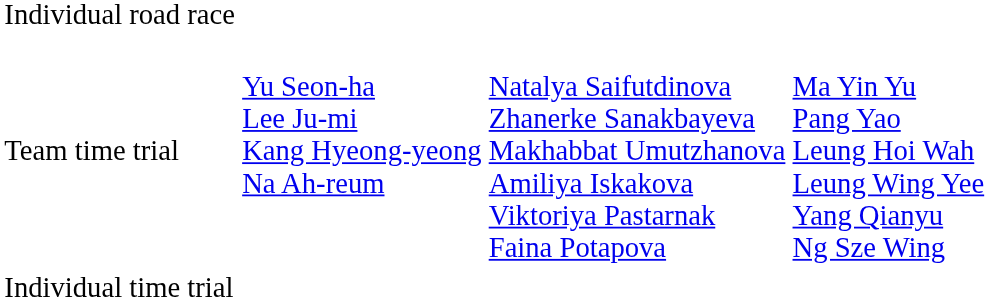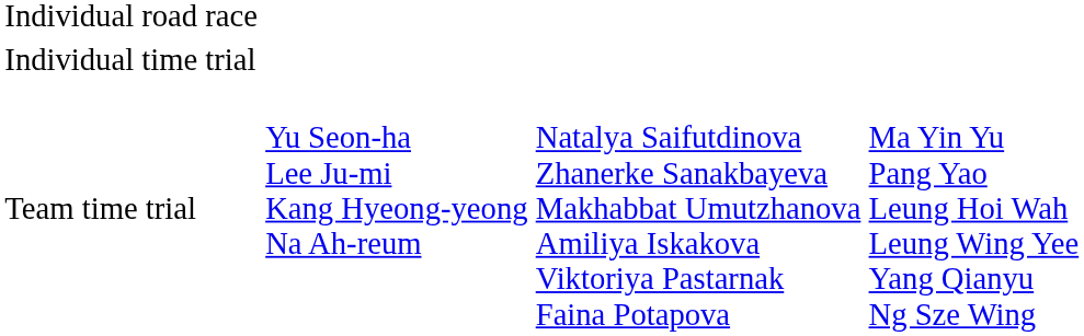 <table>
 <tr>
 <td>Individual road race</td>
+<td></td>
+<td></td>
+<td></td>
+</tr>
+<tr>
+<td>Individual time trial</td>
 <td></td>
 <td></td>
 <td></td>
 </tr>
 <tr>
 <td>Team time trial</td>
 <td valign=top><br><a href='#'>Yu Seon-ha</a><br><a href='#'>Lee Ju-mi</a><br><a href='#'>Kang Hyeong-yeong</a><br><a href='#'>Na Ah-reum</a></td>
 <td><br><a href='#'>Natalya Saifutdinova</a><br><a href='#'>Zhanerke Sanakbayeva</a><br><a href='#'>Makhabbat Umutzhanova</a><br><a href='#'>Amiliya Iskakova</a><br><a href='#'>Viktoriya Pastarnak</a><br><a href='#'>Faina Potapova</a></td>
 <td><br><a href='#'>Ma Yin Yu</a><br><a href='#'>Pang Yao</a><br><a href='#'>Leung Hoi Wah</a><br><a href='#'>Leung Wing Yee</a><br><a href='#'>Yang Qianyu</a><br><a href='#'>Ng Sze Wing</a></td>
 </tr>
-<tr>
-<td>Individual time trial</td>
-<td></td>
-<td></td>
-<td></td>
-</tr>
 </table>
